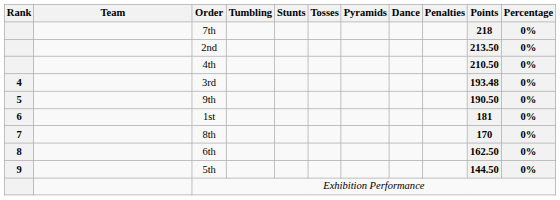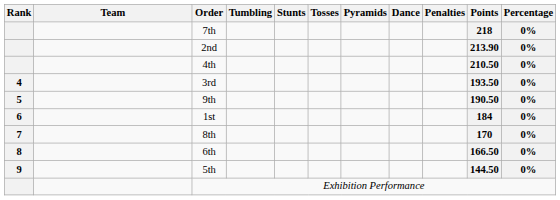 <table class="wikitable sortable" style="font-size:90%; text-align:center;">
 <tr>
 <th style="width:30px;">Rank</th>
 <th style="width:210px;">Team</th>
 <th style="width:40px;">Order</th>
 <th>Tumbling</th>
 <th>Stunts</th>
 <th>Tosses</th>
 <th>Pyramids</th>
 <th>Dance</th>
 <th>Penalties</th>
 <th>Points</th>
 <th>Percentage</th>
 </tr>
 <tr>
 <th></th>
 <td align=left></td>
 <td>7th</td>
 <td></td>
 <td></td>
 <td></td>
 <td></td>
 <td></td>
 <td></td>
 <th>218</th>
 <th>0%</th>
 </tr>
 <tr>
 <th></th>
 <td align=left></td>
 <td>2nd</td>
 <td></td>
 <td></td>
 <td></td>
 <td></td>
 <td></td>
 <td></td>
-<th>213.50</th>
+<th>213.90</th>
 <th>0%</th>
 </tr>
 <tr>
 <th></th>
 <td align=left></td>
 <td>4th</td>
 <td></td>
 <td></td>
 <td></td>
 <td></td>
 <td></td>
 <td></td>
 <th>210.50</th>
 <th>0%</th>
 </tr>
 <tr>
 <th>4</th>
 <td align=left></td>
 <td>3rd</td>
 <td></td>
 <td></td>
 <td></td>
 <td></td>
 <td></td>
 <td></td>
-<th>193.48</th>
+<th>193.50</th>
 <th>0%</th>
 </tr>
 <tr>
 <th>5</th>
 <td align=left></td>
 <td>9th</td>
 <td></td>
 <td></td>
 <td></td>
 <td></td>
 <td></td>
 <td></td>
 <th>190.50</th>
 <th>0%</th>
 </tr>
 <tr>
 <th>6</th>
 <td align=left></td>
 <td>1st</td>
 <td></td>
 <td></td>
 <td></td>
 <td></td>
 <td></td>
 <td></td>
-<th>181</th>
+<th>184</th>
 <th>0%</th>
 </tr>
 <tr>
 <th>7</th>
 <td align=left></td>
 <td>8th</td>
 <td></td>
 <td></td>
 <td></td>
 <td></td>
 <td></td>
 <td></td>
 <th>170</th>
 <th>0%</th>
 </tr>
 <tr>
 <th>8</th>
 <td align=left></td>
 <td>6th</td>
 <td></td>
 <td></td>
 <td></td>
 <td></td>
 <td></td>
 <td></td>
-<th>162.50</th>
+<th>166.50</th>
 <th>0%</th>
 </tr>
 <tr>
 <th>9</th>
 <td align=left></td>
 <td>5th</td>
 <td></td>
 <td></td>
 <td></td>
 <td></td>
 <td></td>
 <td></td>
 <th>144.50</th>
 <th>0%</th>
 </tr>
 <tr>
 <th></th>
 <td align=left></td>
 <td colspan=9><em>Exhibition Performance</em></td>
 </tr>
 </table>
